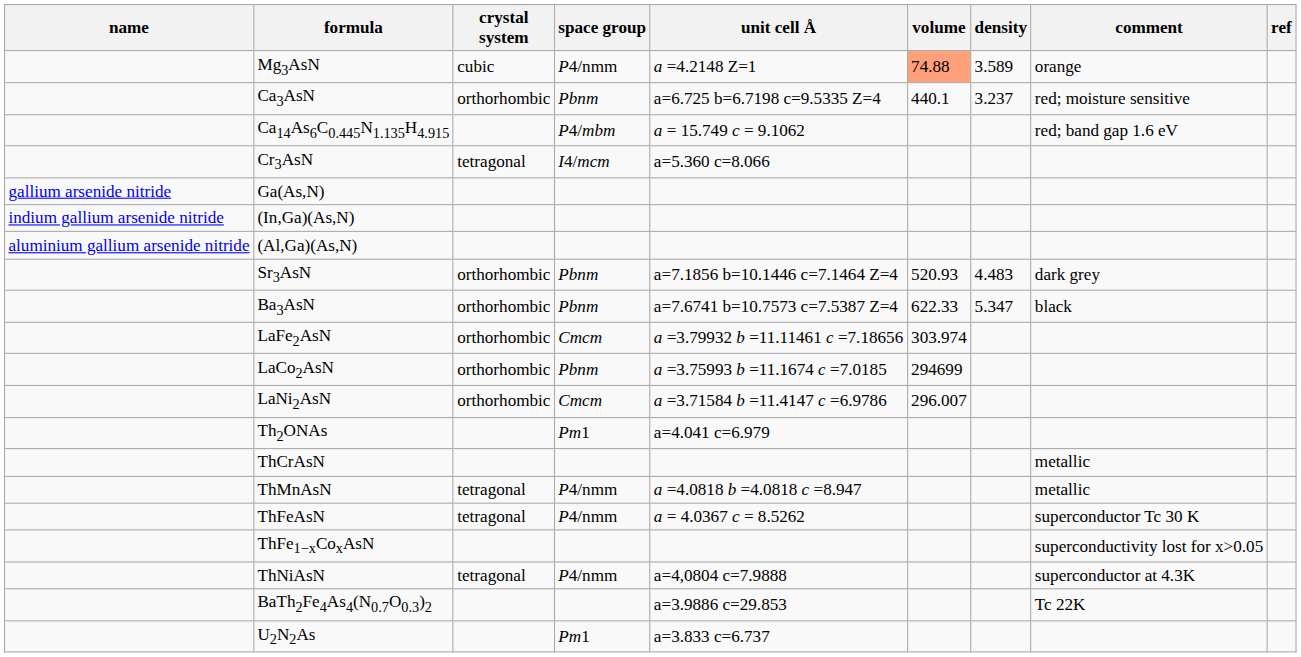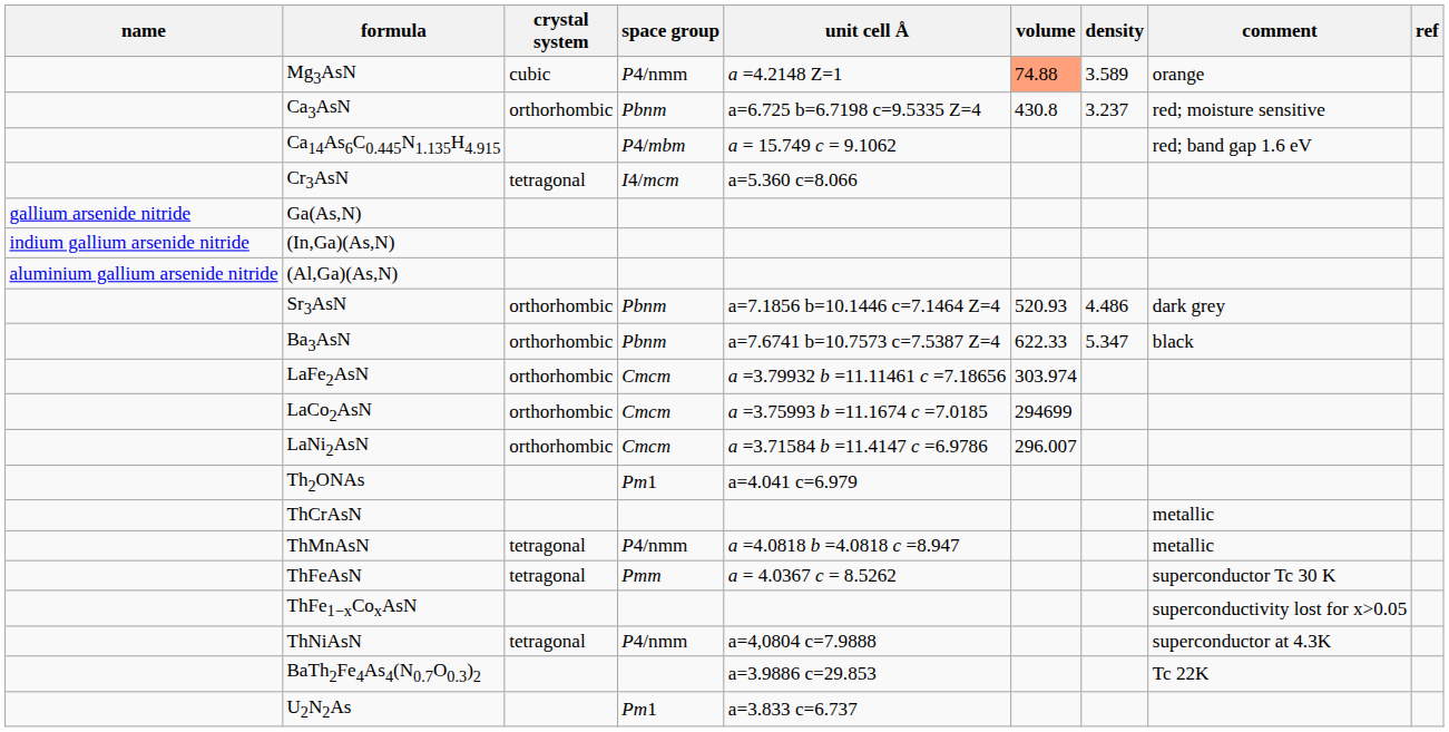 <table class="wikitable">
 <tr>
 <th>name</th>
 <th>formula</th>
 <th>crystal<br>system</th>
 <th>space group</th>
 <th>unit cell Å</th>
 <th>volume</th>
 <th>density</th>
 <th>comment</th>
 <th>ref</th>
 </tr>
 <tr>
 <td></td>
 <td>Mg<sub>3</sub>AsN</td>
 <td>cubic</td>
 <td><em>P</em>4/nmm</td>
 <td><em>a</em> =4.2148 Z=1</td>
 <td style="background: lightsalmon;">74.88</td>
 <td>3.589</td>
 <td>orange</td>
 <td></td>
 </tr>
 <tr>
 <td></td>
 <td>Ca<sub>3</sub>AsN</td>
 <td>orthorhombic</td>
 <td><em>Pbnm</em></td>
 <td>a=6.725 b=6.7198 c=9.5335 Z=4</td>
-<td>440.1</td>
+<td>430.8</td>
 <td>3.237</td>
 <td>red; moisture sensitive</td>
 <td></td>
 </tr>
 <tr>
 <td></td>
 <td>Ca<sub>14</sub>As<sub>6</sub>C<sub>0.445</sub>N<sub>1.135</sub>H<sub>4.915</sub></td>
 <td></td>
 <td><em>P</em>4/<em>mbm</em></td>
 <td><em>a</em> = 15.749 <em>c</em> = 9.1062</td>
 <td></td>
 <td></td>
 <td>red; band gap 1.6 eV</td>
 <td></td>
 </tr>
 <tr>
 <td></td>
 <td>Cr<sub>3</sub>AsN</td>
 <td>tetragonal</td>
 <td><em>I</em>4/<em>mcm</em></td>
 <td>a=5.360 c=8.066</td>
 <td></td>
 <td></td>
 <td></td>
 <td></td>
 </tr>
 <tr>
 <td><a href='#'>gallium arsenide nitride</a></td>
 <td>Ga(As,N)</td>
 <td></td>
 <td></td>
 <td></td>
 <td></td>
 <td></td>
 <td></td>
 <td></td>
 </tr>
 <tr>
 <td><a href='#'>indium gallium arsenide nitride</a></td>
 <td>(In,Ga)(As,N)</td>
 <td></td>
 <td></td>
 <td></td>
 <td></td>
 <td></td>
 <td></td>
 <td></td>
 </tr>
 <tr>
 <td><a href='#'>aluminium gallium arsenide nitride</a></td>
 <td>(Al,Ga)(As,N)</td>
 <td></td>
 <td></td>
 <td></td>
 <td></td>
 <td></td>
 <td></td>
 <td></td>
 </tr>
 <tr>
 <td></td>
 <td>Sr<sub>3</sub>AsN</td>
 <td>orthorhombic</td>
 <td><em>Pbnm</em></td>
 <td>a=7.1856 b=10.1446 c=7.1464 Z=4</td>
 <td>520.93</td>
-<td>4.483</td>
+<td>4.486</td>
 <td>dark grey</td>
 <td></td>
 </tr>
 <tr>
 <td></td>
 <td>Ba<sub>3</sub>AsN</td>
 <td>orthorhombic</td>
 <td><em>Pbnm</em></td>
 <td>a=7.6741 b=10.7573 c=7.5387 Z=4</td>
 <td>622.33</td>
 <td>5.347</td>
 <td>black</td>
 <td></td>
 </tr>
 <tr>
 <td></td>
 <td>LaFe<sub>2</sub>AsN</td>
 <td>orthorhombic</td>
 <td><em>Cmcm</em></td>
 <td><em>a</em> =3.79932 <em>b</em> =11.11461 <em>c</em> =7.18656</td>
 <td>303.974</td>
 <td></td>
 <td></td>
 <td></td>
 </tr>
 <tr>
 <td></td>
 <td>LaCo<sub>2</sub>AsN</td>
 <td>orthorhombic</td>
-<td><em>Pbnm</em></td>
+<td><em>Cmcm</em></td>
 <td><em>a</em> =3.75993 <em>b</em> =11.1674 <em>c</em> =7.0185</td>
 <td>294699</td>
 <td></td>
 <td></td>
 <td></td>
 </tr>
 <tr>
 <td></td>
 <td>LaNi<sub>2</sub>AsN</td>
 <td>orthorhombic</td>
 <td><em>Cmcm</em></td>
 <td><em>a</em> =3.71584 <em>b</em> =11.4147 <em>c</em> =6.9786</td>
 <td>296.007</td>
 <td></td>
 <td></td>
 <td></td>
 </tr>
 <tr>
 <td></td>
 <td>Th<sub>2</sub>ONAs</td>
 <td></td>
 <td><em>P</em><em>m</em>1</td>
 <td>a=4.041 c=6.979</td>
 <td></td>
 <td></td>
 <td></td>
 <td></td>
 </tr>
 <tr>
 <td></td>
 <td>ThCrAsN</td>
 <td></td>
 <td></td>
 <td></td>
 <td></td>
 <td></td>
 <td>metallic</td>
 <td></td>
 </tr>
 <tr>
 <td></td>
 <td>ThMnAsN</td>
 <td>tetragonal</td>
 <td><em>P</em>4/nmm</td>
 <td><em>a</em> =4.0818 <em>b</em> =4.0818 <em>c</em> =8.947</td>
 <td></td>
 <td></td>
 <td>metallic</td>
 <td></td>
 </tr>
 <tr>
 <td></td>
 <td>ThFeAsN</td>
 <td>tetragonal</td>
-<td><em>P</em>4/nmm</td>
+<td><em>Pm</em><em>m</em></td>
 <td><em>a</em> = 4.0367 <em>c</em> = 8.5262</td>
 <td></td>
 <td></td>
 <td>superconductor Tc 30 K</td>
 <td></td>
 </tr>
 <tr>
 <td></td>
 <td>ThFe<sub>1−x</sub>Co<sub>x</sub>AsN</td>
 <td></td>
 <td></td>
 <td></td>
 <td></td>
 <td></td>
 <td>superconductivity lost for x>0.05</td>
 <td></td>
 </tr>
 <tr>
 <td></td>
 <td>ThNiAsN</td>
 <td>tetragonal</td>
 <td><em>P</em>4/nmm</td>
 <td>a=4,0804 c=7.9888</td>
 <td></td>
 <td></td>
 <td>superconductor at 4.3K</td>
 <td></td>
 </tr>
 <tr>
 <td></td>
 <td>BaTh<sub>2</sub>Fe<sub>4</sub>As<sub>4</sub>(N<sub>0.7</sub>O<sub>0.3</sub>)<sub>2</sub></td>
 <td></td>
 <td></td>
 <td>a=3.9886 c=29.853</td>
 <td></td>
 <td></td>
 <td>Tc 22K</td>
 <td></td>
 </tr>
 <tr>
 <td></td>
 <td>U<sub>2</sub>N<sub>2</sub>As</td>
 <td></td>
 <td><em>P</em><em>m</em>1</td>
 <td>a=3.833 c=6.737</td>
 <td></td>
 <td></td>
 <td></td>
 <td></td>
 </tr>
 </table>
